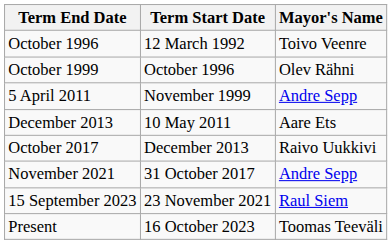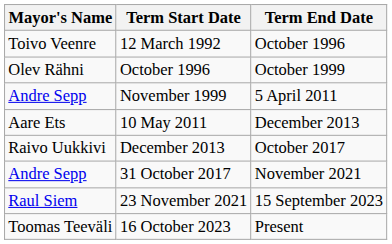 <table class="wikitable">
 <tr>
+<th>Mayor's Name</th>
+<th>Term Start Date</th>
 <th>Term End Date</th>
-<th>Term Start Date</th>
-<th>Mayor's Name</th>
 </tr>
 <tr>
+<td>Toivo Veenre</td>
+<td>12 March 1992</td>
 <td>October 1996</td>
-<td>12 March 1992</td>
-<td>Toivo Veenre</td>
 </tr>
 <tr>
+<td>Olev Rähni</td>
+<td>October 1996</td>
 <td>October 1999</td>
-<td>October 1996</td>
-<td>Olev Rähni</td>
 </tr>
 <tr>
+<td><a href='#'>Andre Sepp</a></td>
+<td>November 1999</td>
 <td>5 April 2011</td>
-<td>November 1999</td>
-<td><a href='#'>Andre Sepp</a></td>
 </tr>
 <tr>
+<td>Aare Ets</td>
+<td>10 May 2011</td>
 <td>December 2013</td>
-<td>10 May 2011</td>
-<td>Aare Ets</td>
 </tr>
 <tr>
+<td>Raivo Uukkivi</td>
+<td>December 2013</td>
 <td>October 2017</td>
-<td>December 2013</td>
-<td>Raivo Uukkivi</td>
 </tr>
 <tr>
+<td><a href='#'>Andre Sepp</a></td>
+<td>31 October 2017</td>
 <td>November 2021</td>
-<td>31 October 2017</td>
-<td><a href='#'>Andre Sepp</a></td>
 </tr>
 <tr>
+<td><a href='#'>Raul Siem</a></td>
+<td>23 November 2021</td>
 <td>15 September 2023</td>
-<td>23 November 2021</td>
-<td><a href='#'>Raul Siem</a></td>
 </tr>
 <tr>
+<td>Toomas Teeväli</td>
+<td>16 October 2023</td>
 <td>Present</td>
-<td>16 October 2023</td>
-<td>Toomas Teeväli</td>
 </tr>
 </table>
